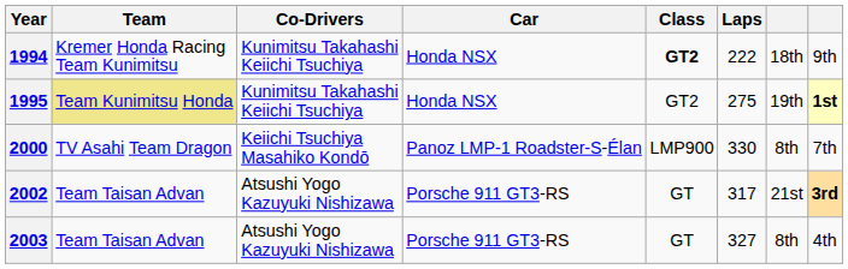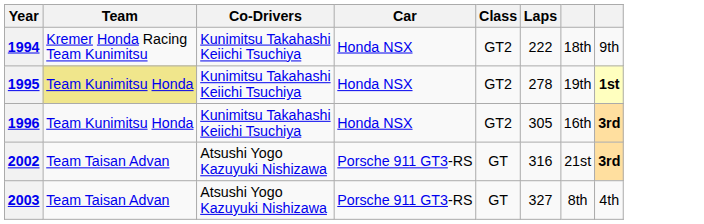 <table class="wikitable" style="text-align:center; font-size:90%">
 <tr>
 <th>Year</th>
 <th>Team</th>
 <th>Co-Drivers</th>
 <th>Car</th>
 <th>Class</th>
 <th>Laps</th>
 <th></th>
 <th></th>
 </tr>
 <tr>
 <th><a href='#'>1994</a></th>
 <td align="left"> <a href='#'>Kremer</a> <a href='#'>Honda</a> Racing<br> <a href='#'>Team Kunimitsu</a></td>
 <td align="left"> <a href='#'>Kunimitsu Takahashi</a><br> <a href='#'>Keiichi Tsuchiya</a></td>
 <td align="left"><a href='#'>Honda NSX</a></td>
-<td><strong>GT2</strong></td>
+<td>GT2</td>
 <td>222</td>
 <td>18th</td>
 <td>9th</td>
 </tr>
 <tr>
 <th><a href='#'>1995</a></th>
 <td align="left" style="background: khaki;"> <a href='#'>Team Kunimitsu</a> <a href='#'>Honda</a></td>
 <td align="left"> <a href='#'>Kunimitsu Takahashi</a><br> <a href='#'>Keiichi Tsuchiya</a></td>
 <td align="left"><a href='#'>Honda NSX</a></td>
 <td>GT2</td>
-<td>275</td>
+<td>278</td>
 <td>19th</td>
 <td style="background:#FFFFBF;"><strong>1st</strong></td>
 </tr>
 <tr>
-<th><a href='#'>2000</a></th>
-<td align="left"> <a href='#'>TV Asahi</a> <a href='#'>Team Dragon</a></td>
-<td align="left"> <a href='#'>Keiichi Tsuchiya</a><br> <a href='#'>Masahiko Kondō</a></td>
-<td align="left"><a href='#'>Panoz LMP-1 Roadster-S</a>-<a href='#'>Élan</a></td>
-<td>LMP900</td>
-<td>330</td>
-<td>8th</td>
-<td>7th</td>
+<th><a href='#'>1996</a></th>
+<td align="left"> <a href='#'>Team Kunimitsu</a> <a href='#'>Honda</a></td>
+<td align="left"> <a href='#'>Kunimitsu Takahashi</a><br> <a href='#'>Keiichi Tsuchiya</a></td>
+<td align="left"><a href='#'>Honda NSX</a></td>
+<td>GT2</td>
+<td>305</td>
+<td>16th</td>
+<td style="background:#FFDF9F;"><strong>3rd</strong></td>
 </tr>
 <tr>
 <th><a href='#'>2002</a></th>
 <td align="left"> <a href='#'>Team Taisan Advan</a></td>
 <td align="left"> Atsushi Yogo<br> <a href='#'>Kazuyuki Nishizawa</a></td>
 <td align="left"><a href='#'>Porsche 911 GT3</a>-RS</td>
 <td>GT</td>
-<td>317</td>
+<td>316</td>
 <td>21st</td>
 <td style="background:#FFDF9F;"><strong>3rd</strong></td>
 </tr>
 <tr>
 <th><a href='#'>2003</a></th>
 <td align="left"> <a href='#'>Team Taisan Advan</a></td>
 <td align="left"> Atsushi Yogo<br> <a href='#'>Kazuyuki Nishizawa</a></td>
 <td align="left"><a href='#'>Porsche 911 GT3</a>-RS</td>
 <td>GT</td>
 <td>327</td>
 <td>8th</td>
 <td>4th</td>
 </tr>
 </table>
